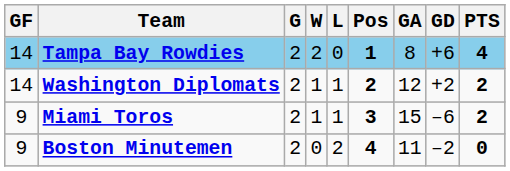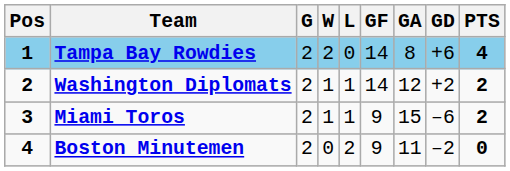 <table class="wikitable sortable">
 <tr>
-<th>GF</th>
+<th>Pos</th>
 <th>Team</th>
 <th>G</th>
 <th>W</th>
 <th>L</th>
-<th>Pos</th>
+<th>GF</th>
 <th>GA</th>
 <th>GD</th>
 <th>PTS</th>
 </tr>
 <tr style="background:skyblue;">
-<td align=center>14</td>
+<td align=center><strong>1</strong></td>
 <td><strong><a href='#'>Tampa Bay Rowdies</a></strong></td>
 <td align=center>2</td>
 <td align=center>2</td>
 <td align=center>0</td>
-<td align=center><strong>1</strong></td>
+<td align=center>14</td>
 <td align=center>8</td>
 <td align=center>+6</td>
 <td align=center><strong>4</strong></td>
 </tr>
 <tr>
-<td align=center>14</td>
+<td align=center><strong>2</strong></td>
 <td><strong><a href='#'>Washington Diplomats</a></strong></td>
 <td align=center>2</td>
 <td align=center>1</td>
 <td align=center>1</td>
-<td align=center><strong>2</strong></td>
+<td align=center>14</td>
 <td align=center>12</td>
 <td align=center>+2</td>
 <td align=center><strong>2</strong></td>
 </tr>
 <tr>
-<td align=center>9</td>
+<td align=center><strong>3</strong></td>
 <td><strong><a href='#'>Miami Toros</a></strong></td>
 <td align=center>2</td>
 <td align=center>1</td>
 <td align=center>1</td>
-<td align=center><strong>3</strong></td>
+<td align=center>9</td>
 <td align=center>15</td>
 <td align=center>–6</td>
 <td align=center><strong>2</strong></td>
 </tr>
 <tr>
-<td align=center>9</td>
+<td align=center><strong>4</strong></td>
 <td><strong><a href='#'>Boston Minutemen</a></strong></td>
 <td align=center>2</td>
 <td align=center>0</td>
 <td align=center>2</td>
-<td align=center><strong>4</strong></td>
+<td align=center>9</td>
 <td align=center>11</td>
 <td align=center>–2</td>
 <td align=center><strong>0</strong></td>
 </tr>
 </table>
